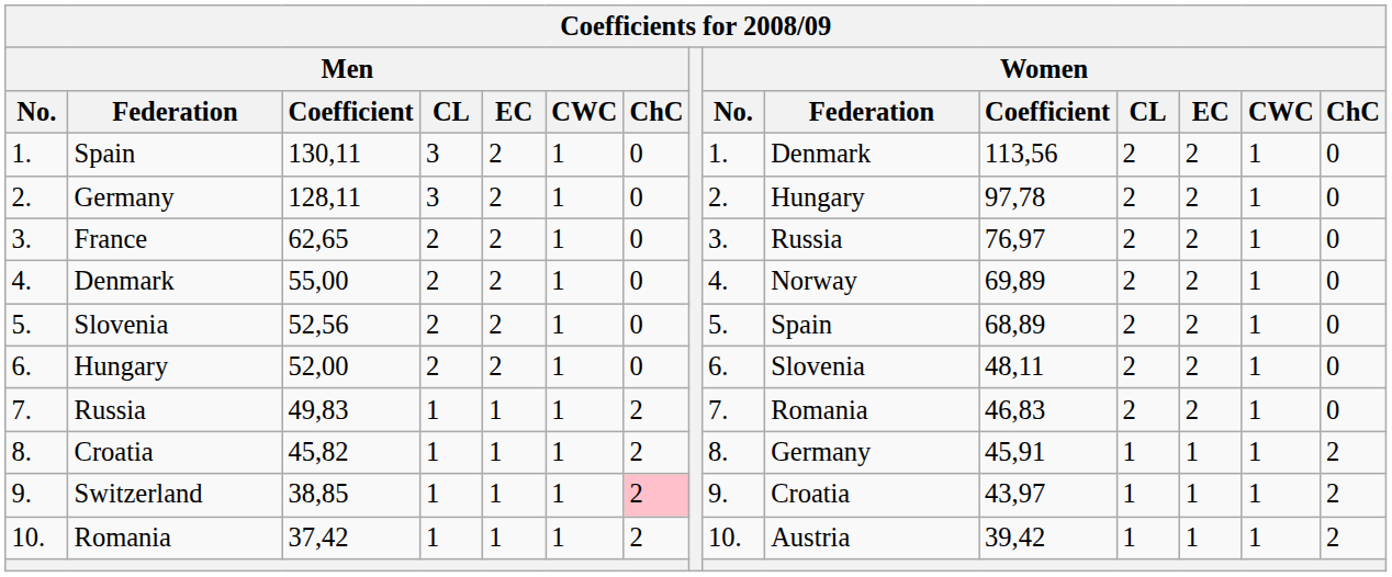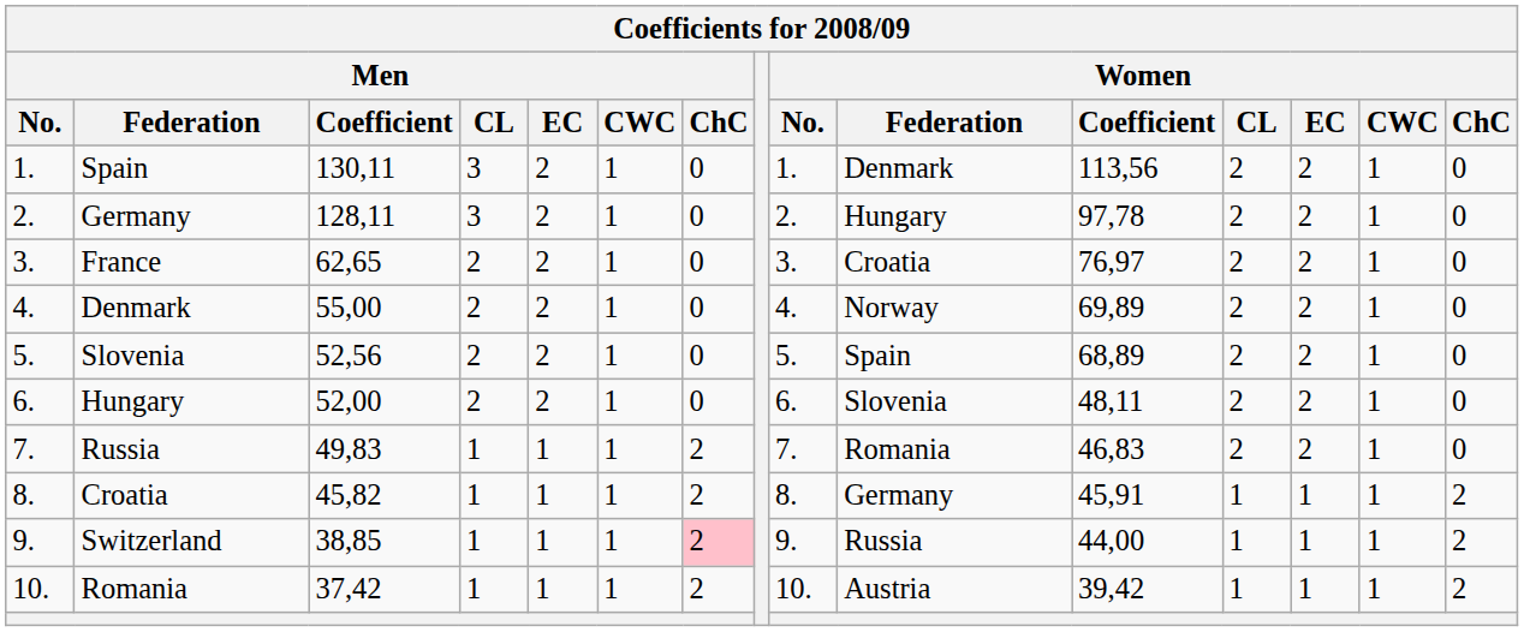 <table class="wikitable">
 <tr>
 <th colspan="15">Coefficients for 2008/09</th>
 </tr>
 <tr>
 <th colspan="7">Men</th>
 <th rowspan=13 style="text-align: center;"></th>
 <th colspan="7">Women</th>
 </tr>
 <tr>
 <th width="30">No.</th>
 <th width="120">Federation</th>
 <th width="30">Coefficient</th>
 <th width="30">CL</th>
 <th width="30">EC</th>
 <th width="30">CWC</th>
 <th width="30">ChC</th>
 <th width="30">No.</th>
 <th width="120">Federation</th>
 <th width="30">Coefficient</th>
 <th width="30">CL</th>
 <th width="30">EC</th>
 <th width="30">CWC</th>
 <th width="30">ChC</th>
 </tr>
 <tr>
 <td>1.</td>
 <td>Spain</td>
 <td>130,11</td>
 <td>3</td>
 <td>2</td>
 <td>1</td>
 <td>0</td>
 <td>1.</td>
 <td>Denmark</td>
 <td>113,56</td>
 <td>2</td>
 <td>2</td>
 <td>1</td>
 <td>0</td>
 </tr>
 <tr>
 <td>2.</td>
 <td>Germany</td>
 <td>128,11</td>
 <td>3</td>
 <td>2</td>
 <td>1</td>
 <td>0</td>
 <td>2.</td>
 <td>Hungary</td>
 <td>97,78</td>
 <td>2</td>
 <td>2</td>
 <td>1</td>
 <td>0</td>
 </tr>
 <tr>
 <td>3.</td>
 <td>France</td>
 <td>62,65</td>
 <td>2</td>
 <td>2</td>
 <td>1</td>
 <td>0</td>
 <td>3.</td>
-<td>Russia</td>
+<td>Croatia</td>
 <td>76,97</td>
 <td>2</td>
 <td>2</td>
 <td>1</td>
 <td>0</td>
 </tr>
 <tr>
 <td>4.</td>
 <td>Denmark</td>
 <td>55,00</td>
 <td>2</td>
 <td>2</td>
 <td>1</td>
 <td>0</td>
 <td>4.</td>
 <td>Norway</td>
 <td>69,89</td>
 <td>2</td>
 <td>2</td>
 <td>1</td>
 <td>0</td>
 </tr>
 <tr>
 <td>5.</td>
 <td>Slovenia</td>
 <td>52,56</td>
 <td>2</td>
 <td>2</td>
 <td>1</td>
 <td>0</td>
 <td>5.</td>
 <td>Spain</td>
 <td>68,89</td>
 <td>2</td>
 <td>2</td>
 <td>1</td>
 <td>0</td>
 </tr>
 <tr>
 <td>6.</td>
 <td>Hungary</td>
 <td>52,00</td>
 <td>2</td>
 <td>2</td>
 <td>1</td>
 <td>0</td>
 <td>6.</td>
 <td>Slovenia</td>
 <td>48,11</td>
 <td>2</td>
 <td>2</td>
 <td>1</td>
 <td>0</td>
 </tr>
 <tr>
 <td>7.</td>
 <td>Russia</td>
 <td>49,83</td>
 <td>1</td>
 <td>1</td>
 <td>1</td>
 <td>2</td>
 <td>7.</td>
 <td>Romania</td>
 <td>46,83</td>
 <td>2</td>
 <td>2</td>
 <td>1</td>
 <td>0</td>
 </tr>
 <tr>
 <td>8.</td>
 <td>Croatia</td>
 <td>45,82</td>
 <td>1</td>
 <td>1</td>
 <td>1</td>
 <td>2</td>
 <td>8.</td>
 <td>Germany</td>
 <td>45,91</td>
 <td>1</td>
 <td>1</td>
 <td>1</td>
 <td>2</td>
 </tr>
 <tr>
 <td>9.</td>
 <td>Switzerland</td>
 <td>38,85</td>
 <td>1</td>
 <td>1</td>
 <td>1</td>
 <td style="background: pink;">2</td>
 <td>9.</td>
-<td>Croatia</td>
-<td>43,97</td>
+<td>Russia</td>
+<td>44,00</td>
 <td>1</td>
 <td>1</td>
 <td>1</td>
 <td>2</td>
 </tr>
 <tr>
 <td>10.</td>
 <td>Romania</td>
 <td>37,42</td>
 <td>1</td>
 <td>1</td>
 <td>1</td>
 <td>2</td>
 <td>10.</td>
 <td>Austria</td>
 <td>39,42</td>
 <td>1</td>
 <td>1</td>
 <td>1</td>
 <td>2</td>
 </tr>
 <tr>
 <th colspan="7"></th>
 <th colspan="7"></th>
 </tr>
 </table>
